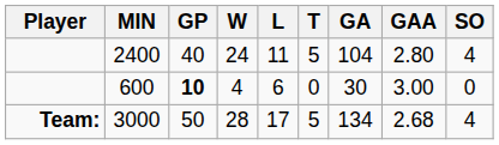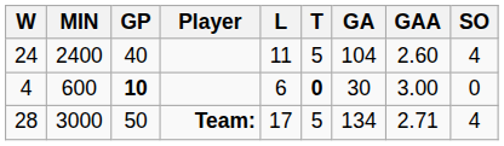 <table class="wikitable sortable" width="60%">
 <tr>
-<th bgcolor="#DDDDFF" width="10%">Player</th>
+<th width="3%" bgcolor="#DDDDFF" title="Games played in">W</th>
 <th width="3%" bgcolor="#DDDDFF" title="Minutes played">MIN</th>
 <th width="3%" bgcolor="#DDDDFF" title="Games played in">GP</th>
-<th width="3%" bgcolor="#DDDDFF" title="Games played in">W</th>
+<th bgcolor="#DDDDFF" width="10%">Player</th>
 <th width="3%" bgcolor="#DDDDFF"title="Games played in">L</th>
 <th width="3%" bgcolor="#DDDDFF" title="Ties">T</th>
 <th width="3%" bgcolor="#DDDDFF" title="Goals against">GA</th>
 <th width="3%" bgcolor="#DDDDFF" title="Goals against average">GAA</th>
 <th width="3%" bgcolor="#DDDDFF"title="Shut-outs">SO</th>
 </tr>
 <tr align="center">
-<td align="right"></td>
+<td>24</td>
 <td>2400</td>
 <td>40</td>
-<td>24</td>
+<td align="right"></td>
 <td>11</td>
 <td>5</td>
 <td>104</td>
-<td>2.80</td>
+<td>2.60</td>
 <td>4</td>
 </tr>
 <tr align="center">
-<td align="right"></td>
+<td>4</td>
 <td>600</td>
 <td><strong>10</strong></td>
-<td>4</td>
+<td align="right"></td>
 <td>6</td>
-<td>0</td>
+<td><strong>0</strong></td>
 <td>30</td>
 <td>3.00</td>
 <td>0</td>
 </tr>
 <tr align="center">
-<td align="right"><strong>Team:</strong></td>
+<td>28</td>
 <td>3000</td>
 <td>50</td>
-<td>28</td>
+<td align="right"><strong>Team:</strong></td>
 <td>17</td>
 <td>5</td>
 <td>134</td>
-<td>2.68</td>
+<td>2.71</td>
 <td>4</td>
 </tr>
 </table>
